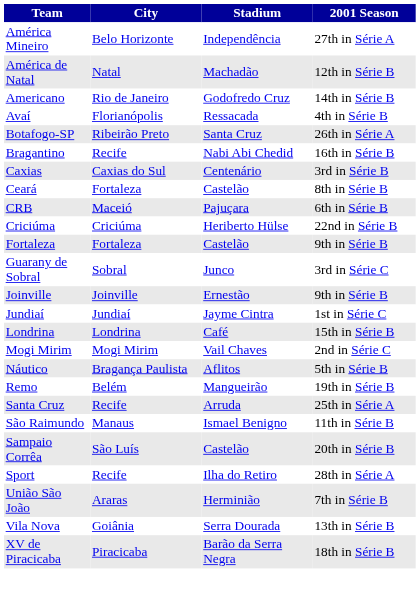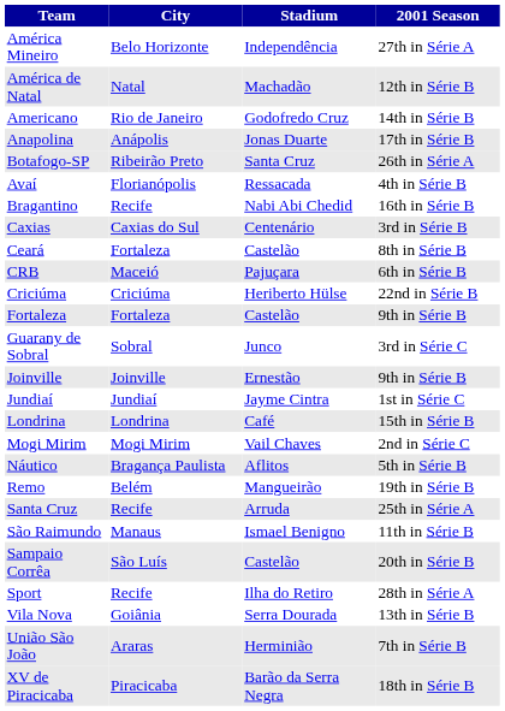 <table border="0,75" cellpadding="2" style="border-collapse: collapse;">
 <tr>
 <th style="background: #009; color: #fff;width:100px"><strong>Team</strong></th>
 <th style="background: #009; color: #fff;width:130px"><strong>City</strong></th>
 <th style="background: #009; color: #fff;width:130px"><strong>Stadium</strong></th>
 <th style="background: #009; color: #fff;width:120px"><strong>2001 Season</strong></th>
 </tr>
 <tr style="background:white; color:black">
 <td><a href='#'>América Mineiro</a></td>
 <td><a href='#'>Belo Horizonte</a></td>
 <td><a href='#'>Independência</a></td>
 <td>27th in <a href='#'>Série A</a></td>
 </tr>
 <tr style="background:#e9e9e9; color:black">
 <td><a href='#'>América de Natal</a></td>
 <td><a href='#'>Natal</a></td>
 <td><a href='#'>Machadão</a></td>
 <td>12th in <a href='#'>Série B</a></td>
 </tr>
 <tr style="background:white; color:black">
 <td><a href='#'>Americano</a></td>
 <td><a href='#'>Rio de Janeiro</a></td>
 <td><a href='#'>Godofredo Cruz</a></td>
 <td>14th in <a href='#'>Série B</a></td>
 </tr>
-<tr style="background:white; color:black">
-<td><a href='#'>Avaí</a></td>
-<td><a href='#'>Florianópolis</a></td>
-<td><a href='#'>Ressacada</a></td>
-<td>4th in <a href='#'>Série B</a></td>
+<tr style="background:#e9e9e9; color:black">
+<td><a href='#'>Anapolina</a></td>
+<td><a href='#'>Anápolis</a></td>
+<td><a href='#'>Jonas Duarte</a></td>
+<td>17th in <a href='#'>Série B</a></td>
 </tr>
 <tr style="background:#e9e9e9; color:black">
 <td><a href='#'>Botafogo-SP</a></td>
 <td><a href='#'>Ribeirão Preto</a></td>
 <td><a href='#'>Santa Cruz</a></td>
 <td>26th in <a href='#'>Série A</a></td>
+</tr>
+<tr style="background:white; color:black">
+<td><a href='#'>Avaí</a></td>
+<td><a href='#'>Florianópolis</a></td>
+<td><a href='#'>Ressacada</a></td>
+<td>4th in <a href='#'>Série B</a></td>
 </tr>
 <tr style="background:white; color:black">
 <td><a href='#'>Bragantino</a></td>
 <td><a href='#'>Recife</a></td>
 <td><a href='#'>Nabi Abi Chedid</a></td>
 <td>16th in <a href='#'>Série B</a></td>
 </tr>
 <tr style="background:#e9e9e9; color:black">
 <td><a href='#'>Caxias</a></td>
 <td><a href='#'>Caxias do Sul</a></td>
 <td><a href='#'>Centenário</a></td>
 <td>3rd in <a href='#'>Série B</a></td>
 </tr>
 <tr style="background:white; color:black">
 <td><a href='#'>Ceará</a></td>
 <td><a href='#'>Fortaleza</a></td>
 <td><a href='#'>Castelão</a></td>
 <td>8th in <a href='#'>Série B</a></td>
 </tr>
 <tr style="background:#e9e9e9; color:black">
 <td><a href='#'>CRB</a></td>
 <td><a href='#'>Maceió</a></td>
 <td><a href='#'>Pajuçara</a></td>
 <td>6th in <a href='#'>Série B</a></td>
 </tr>
 <tr style="background:white; color:black">
 <td><a href='#'>Criciúma</a></td>
 <td><a href='#'>Criciúma</a></td>
 <td><a href='#'>Heriberto Hülse</a></td>
 <td>22nd in <a href='#'>Série B</a></td>
 </tr>
 <tr style="background:#e9e9e9; color:black">
 <td><a href='#'>Fortaleza</a></td>
 <td><a href='#'>Fortaleza</a></td>
 <td><a href='#'>Castelão</a></td>
 <td>9th in <a href='#'>Série B</a></td>
 </tr>
 <tr style="background:white; color:black">
 <td><a href='#'>Guarany de Sobral</a></td>
 <td><a href='#'>Sobral</a></td>
 <td><a href='#'>Junco</a></td>
 <td>3rd in <a href='#'>Série C</a></td>
 </tr>
 <tr style="background:#e9e9e9; color:black">
 <td><a href='#'>Joinville</a></td>
 <td><a href='#'>Joinville</a></td>
 <td><a href='#'>Ernestão</a></td>
 <td>9th in <a href='#'>Série B</a></td>
 </tr>
 <tr style="background:white; color:black">
 <td><a href='#'>Jundiaí</a></td>
 <td><a href='#'>Jundiaí</a></td>
 <td><a href='#'>Jayme Cintra</a></td>
 <td>1st in <a href='#'>Série C</a></td>
 </tr>
 <tr style="background:#e9e9e9; color:black">
 <td><a href='#'>Londrina</a></td>
 <td><a href='#'>Londrina</a></td>
 <td><a href='#'>Café</a></td>
 <td>15th in <a href='#'>Série B</a></td>
 </tr>
 <tr style="background:white; color:black">
 <td><a href='#'>Mogi Mirim</a></td>
 <td><a href='#'>Mogi Mirim</a></td>
 <td><a href='#'>Vail Chaves</a></td>
 <td>2nd in <a href='#'>Série C</a></td>
 </tr>
 <tr style="background:#e9e9e9; color:black">
 <td><a href='#'>Náutico</a></td>
 <td><a href='#'>Bragança Paulista</a></td>
 <td><a href='#'>Aflitos</a></td>
 <td>5th in <a href='#'>Série B</a></td>
 </tr>
 <tr style="background:white; color:black">
 <td><a href='#'>Remo</a></td>
 <td><a href='#'>Belém</a></td>
 <td><a href='#'>Mangueirão</a></td>
 <td>19th in <a href='#'>Série B</a></td>
 </tr>
 <tr style="background:#e9e9e9; color:black">
 <td><a href='#'>Santa Cruz</a></td>
 <td><a href='#'>Recife</a></td>
 <td><a href='#'>Arruda</a></td>
 <td>25th in <a href='#'>Série A</a></td>
 </tr>
 <tr style="background:white; color:black">
 <td><a href='#'>São Raimundo</a></td>
 <td><a href='#'>Manaus</a></td>
 <td><a href='#'>Ismael Benigno</a></td>
 <td>11th in <a href='#'>Série B</a></td>
 </tr>
 <tr style="background:#e9e9e9; color:black">
 <td><a href='#'>Sampaio Corrêa</a></td>
 <td><a href='#'>São Luís</a></td>
 <td><a href='#'>Castelão</a></td>
 <td>20th in <a href='#'>Série B</a></td>
 </tr>
 <tr style="background:white; color:black">
 <td><a href='#'>Sport</a></td>
 <td><a href='#'>Recife</a></td>
 <td><a href='#'>Ilha do Retiro</a></td>
 <td>28th in <a href='#'>Série A</a></td>
 </tr>
+<tr style="background:#white; color:black">
+<td><a href='#'>Vila Nova</a></td>
+<td><a href='#'>Goiânia</a></td>
+<td><a href='#'>Serra Dourada</a></td>
+<td>13th in <a href='#'>Série B</a></td>
+</tr>
 <tr style="background:#e9e9e9; color:black">
 <td><a href='#'>União São João</a></td>
 <td><a href='#'>Araras</a></td>
 <td><a href='#'>Herminião</a></td>
 <td>7th in <a href='#'>Série B</a></td>
-</tr>
-<tr style="background:#white; color:black">
-<td><a href='#'>Vila Nova</a></td>
-<td><a href='#'>Goiânia</a></td>
-<td><a href='#'>Serra Dourada</a></td>
-<td>13th in <a href='#'>Série B</a></td>
 </tr>
 <tr style="background:#e9e9e9; color:black">
 <td><a href='#'>XV de Piracicaba</a></td>
 <td><a href='#'>Piracicaba</a></td>
 <td><a href='#'>Barão da Serra Negra</a></td>
 <td>18th in <a href='#'>Série B</a></td>
 </tr>
 <tr>
 </tr>
 </table>
